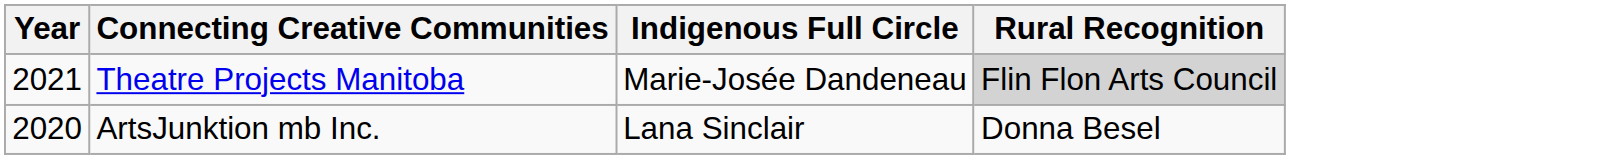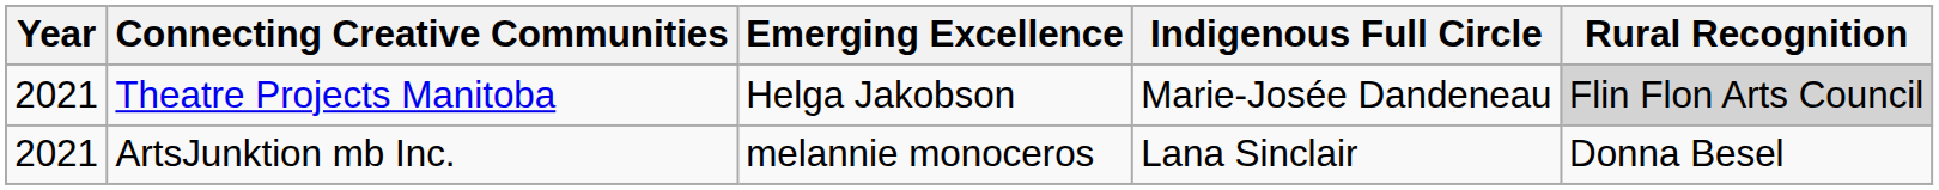 <table class="wikitable sortable">
 <tr>
 <th>Year</th>
 <th>Connecting Creative Communities</th>
+<th>Emerging Excellence</th>
 <th>Indigenous Full Circle</th>
 <th>Rural Recognition</th>
 </tr>
 <tr>
 <td>2021</td>
 <td><a href='#'>Theatre Projects Manitoba</a></td>
+<td>Helga Jakobson</td>
 <td>Marie-Josée Dandeneau</td>
 <td style="background: lightgrey;">Flin Flon Arts Council</td>
 </tr>
 <tr>
-<td>2020</td>
+<td>2021</td>
 <td>ArtsJunktion mb Inc.</td>
+<td>melannie monoceros</td>
 <td>Lana Sinclair</td>
 <td>Donna Besel</td>
 </tr>
 </table>
